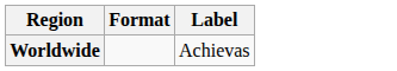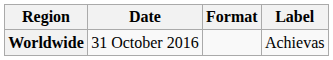 <table class="wikitable plainrowheaders">
 <tr>
 <th scope="col">Region</th>
+<th scope="col">Date</th>
 <th scope="col">Format</th>
 <th scope="col">Label</th>
 </tr>
 <tr>
 <th scope="row">Worldwide</th>
+<td>31 October 2016</td>
 <td></td>
 <td>Achievas</td>
 </tr>
 </table>
